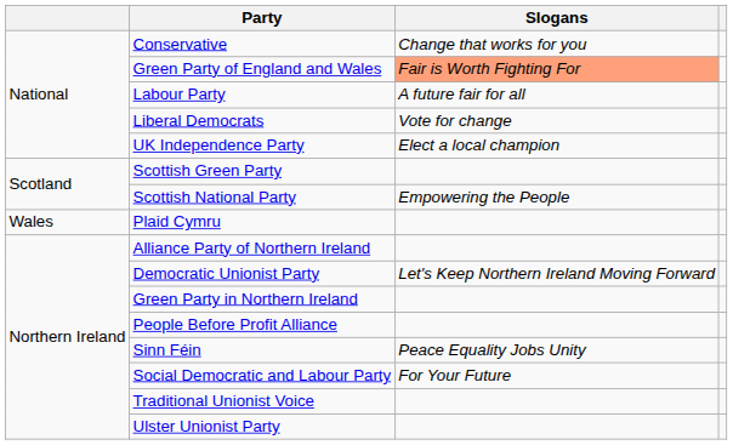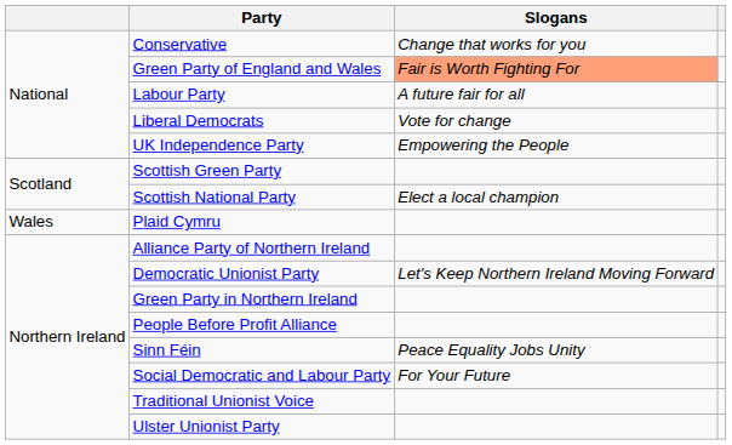 <table class="wikitable">
 <tr>
 <th></th>
 <th>Party</th>
 <th>Slogans</th>
 <th></th>
 </tr>
 <tr>
 <td rowspan="5">National</td>
 <td><a href='#'>Conservative</a></td>
 <td><em>Change that works for you</em></td>
 <td></td>
 </tr>
 <tr>
 <td><a href='#'>Green Party of England and Wales</a></td>
 <td style="background: lightsalmon;"><em>Fair is Worth Fighting For</em></td>
 <td></td>
 </tr>
 <tr>
 <td><a href='#'>Labour Party</a></td>
 <td><em>A future fair for all</em></td>
 <td></td>
 </tr>
 <tr>
 <td><a href='#'>Liberal Democrats</a></td>
 <td><em>Vote for change</em></td>
 <td></td>
 </tr>
 <tr>
 <td><a href='#'>UK Independence Party</a></td>
-<td><em>Elect a local champion</em></td>
+<td><em>Empowering the People</em></td>
 <td></td>
 </tr>
 <tr>
 <td rowspan="2">Scotland</td>
 <td><a href='#'>Scottish Green Party</a></td>
 <td></td>
 <td></td>
 </tr>
 <tr>
 <td><a href='#'>Scottish National Party</a></td>
-<td><em>Empowering the People</em></td>
+<td><em>Elect a local champion</em></td>
 <td></td>
 </tr>
 <tr>
 <td>Wales</td>
 <td><a href='#'>Plaid Cymru</a></td>
 <td></td>
 <td></td>
 </tr>
 <tr>
 <td rowspan="8">Northern Ireland</td>
 <td><a href='#'>Alliance Party of Northern Ireland</a></td>
 <td></td>
 <td></td>
 </tr>
 <tr>
 <td><a href='#'>Democratic Unionist Party</a></td>
 <td><em>Let's Keep Northern Ireland Moving Forward</em></td>
 <td></td>
 </tr>
 <tr>
 <td><a href='#'>Green Party in Northern Ireland</a></td>
 <td></td>
 <td></td>
 </tr>
 <tr>
 <td><a href='#'>People Before Profit Alliance</a></td>
 <td></td>
 <td></td>
 </tr>
 <tr>
 <td><a href='#'>Sinn Féin</a></td>
 <td><em>Peace Equality Jobs Unity</em></td>
 <td></td>
 </tr>
 <tr>
 <td><a href='#'>Social Democratic and Labour Party</a></td>
 <td><em>For Your Future</em></td>
 <td></td>
 </tr>
 <tr>
 <td><a href='#'>Traditional Unionist Voice</a></td>
 <td></td>
 <td></td>
 </tr>
 <tr>
 <td><a href='#'>Ulster Unionist Party</a></td>
 <td></td>
 <td></td>
 </tr>
 </table>
